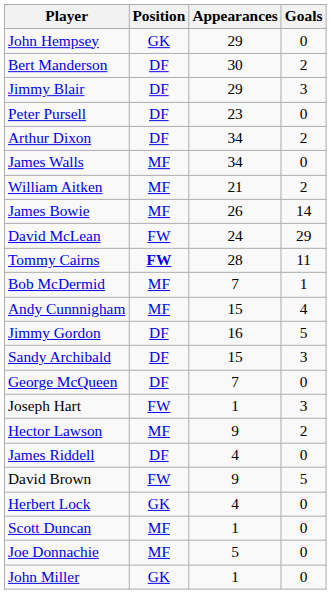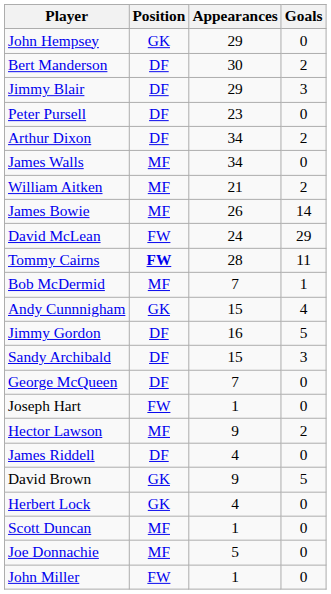 <table class="wikitable sortable" style="text-align: center;">
 <tr>
 <th>Player</th>
 <th>Position</th>
 <th>Appearances</th>
 <th>Goals</th>
 </tr>
 <tr>
 <td align="left"> <a href='#'>John Hempsey</a></td>
 <td><a href='#'>GK</a></td>
 <td>29</td>
 <td>0</td>
 </tr>
 <tr>
 <td align="left"> <a href='#'>Bert Manderson</a></td>
 <td><a href='#'>DF</a></td>
 <td>30</td>
 <td>2</td>
 </tr>
 <tr>
 <td align="left"> <a href='#'>Jimmy Blair</a></td>
 <td><a href='#'>DF</a></td>
 <td>29</td>
 <td>3</td>
 </tr>
 <tr>
 <td align="left"> <a href='#'>Peter Pursell</a></td>
 <td><a href='#'>DF</a></td>
 <td>23</td>
 <td>0</td>
 </tr>
 <tr>
 <td align="left"> <a href='#'>Arthur Dixon</a></td>
 <td><a href='#'>DF</a></td>
 <td>34</td>
 <td>2</td>
 </tr>
 <tr>
 <td align="left"> <a href='#'>James Walls</a></td>
 <td><a href='#'>MF</a></td>
 <td>34</td>
 <td>0</td>
 </tr>
 <tr>
 <td align="left"> <a href='#'>William Aitken</a></td>
 <td><a href='#'>MF</a></td>
 <td>21</td>
 <td>2</td>
 </tr>
 <tr>
 <td align="left"> <a href='#'>James Bowie</a></td>
 <td><a href='#'>MF</a></td>
 <td>26</td>
 <td>14</td>
 </tr>
 <tr>
 <td align="left"> <a href='#'>David McLean</a></td>
 <td><a href='#'>FW</a></td>
 <td>24</td>
 <td>29</td>
 </tr>
 <tr>
 <td align="left"> <a href='#'>Tommy Cairns</a></td>
 <td><strong><a href='#'>FW</a></strong></td>
 <td>28</td>
 <td>11</td>
 </tr>
 <tr>
 <td align="left"> <a href='#'>Bob McDermid</a></td>
 <td><a href='#'>MF</a></td>
 <td>7</td>
 <td>1</td>
 </tr>
 <tr>
 <td align="left"> <a href='#'>Andy Cunnnigham</a></td>
-<td><a href='#'>MF</a></td>
+<td><a href='#'>GK</a></td>
 <td>15</td>
 <td>4</td>
 </tr>
 <tr>
 <td align="left"> <a href='#'>Jimmy Gordon</a></td>
 <td><a href='#'>DF</a></td>
 <td>16</td>
 <td>5</td>
 </tr>
 <tr>
 <td align="left"> <a href='#'>Sandy Archibald</a></td>
 <td><a href='#'>DF</a></td>
 <td>15</td>
 <td>3</td>
 </tr>
 <tr>
 <td align="left"> <a href='#'>George McQueen</a></td>
 <td><a href='#'>DF</a></td>
 <td>7</td>
 <td>0</td>
 </tr>
 <tr>
 <td align="left"> Joseph Hart</td>
 <td><a href='#'>FW</a></td>
 <td>1</td>
-<td>3</td>
+<td>0</td>
 </tr>
 <tr>
 <td align="left"> <a href='#'>Hector Lawson</a></td>
 <td><a href='#'>MF</a></td>
 <td>9</td>
 <td>2</td>
 </tr>
 <tr>
 <td align="left"> <a href='#'>James Riddell</a></td>
 <td><a href='#'>DF</a></td>
 <td>4</td>
 <td>0</td>
 </tr>
 <tr>
 <td align="left"> David Brown</td>
-<td><a href='#'>FW</a></td>
+<td><a href='#'>GK</a></td>
 <td>9</td>
 <td>5</td>
 </tr>
 <tr>
 <td align="left"> <a href='#'>Herbert Lock</a></td>
 <td><a href='#'>GK</a></td>
 <td>4</td>
 <td>0</td>
 </tr>
 <tr>
 <td align="left"> <a href='#'>Scott Duncan</a></td>
 <td><a href='#'>MF</a></td>
 <td>1</td>
 <td>0</td>
 </tr>
 <tr>
 <td align="left"> <a href='#'>Joe Donnachie</a></td>
 <td><a href='#'>MF</a></td>
 <td>5</td>
 <td>0</td>
 </tr>
 <tr>
 <td align="left"> <a href='#'>John Miller</a></td>
-<td><a href='#'>GK</a></td>
+<td><a href='#'>FW</a></td>
 <td>1</td>
 <td>0</td>
 </tr>
 </table>
